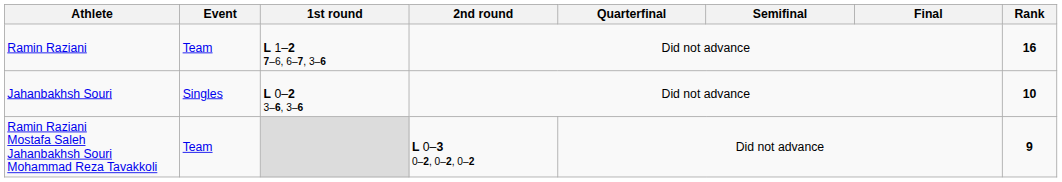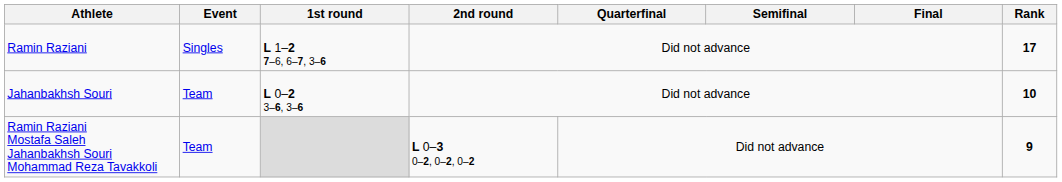 <table class="wikitable" width="98%" style="text-align:left; font-size:90%">
 <tr>
 <th width="13%">Athlete</th>
 <th width="6%">Event</th>
 <th width="11%">1st round</th>
 <th width="11%">2nd round</th>
 <th width="11%">Quarterfinal</th>
 <th width="11%">Semifinal</th>
 <th width="11%">Final</th>
 <th width="4%">Rank</th>
 </tr>
 <tr>
 <td><a href='#'>Ramin Raziani</a></td>
-<td><a href='#'>Team</a></td>
+<td><a href='#'>Singles</a></td>
 <td><br><strong>L</strong> 1–<strong>2</strong><br><small><strong>7</strong>–6, 6–<strong>7</strong>, 3–<strong>6</strong></small></td>
 <td colspan=4 align=center>Did not advance</td>
-<td align="center"><strong>16</strong></td>
+<td align="center"><strong>17</strong></td>
 </tr>
 <tr>
 <td><a href='#'>Jahanbakhsh Souri</a></td>
-<td><a href='#'>Singles</a></td>
+<td><a href='#'>Team</a></td>
 <td><br><strong>L</strong> 0–<strong>2</strong><br><small>3–<strong>6</strong>, 3–<strong>6</strong></small></td>
 <td colspan=4 align=center>Did not advance</td>
 <td align="center"><strong>10</strong></td>
 </tr>
 <tr>
 <td><a href='#'>Ramin Raziani</a><br><a href='#'>Mostafa Saleh</a><br><a href='#'>Jahanbakhsh Souri</a><br><a href='#'>Mohammad Reza Tavakkoli</a></td>
 <td><a href='#'>Team</a></td>
 <td bgcolor=#DCDCDC></td>
 <td><br><strong>L</strong> 0–<strong>3</strong><br><small>0–<strong>2</strong>, 0–<strong>2</strong>, 0–<strong>2</strong></small></td>
 <td colspan=3 align=center>Did not advance</td>
 <td align="center"><strong>9</strong></td>
 </tr>
 </table>
